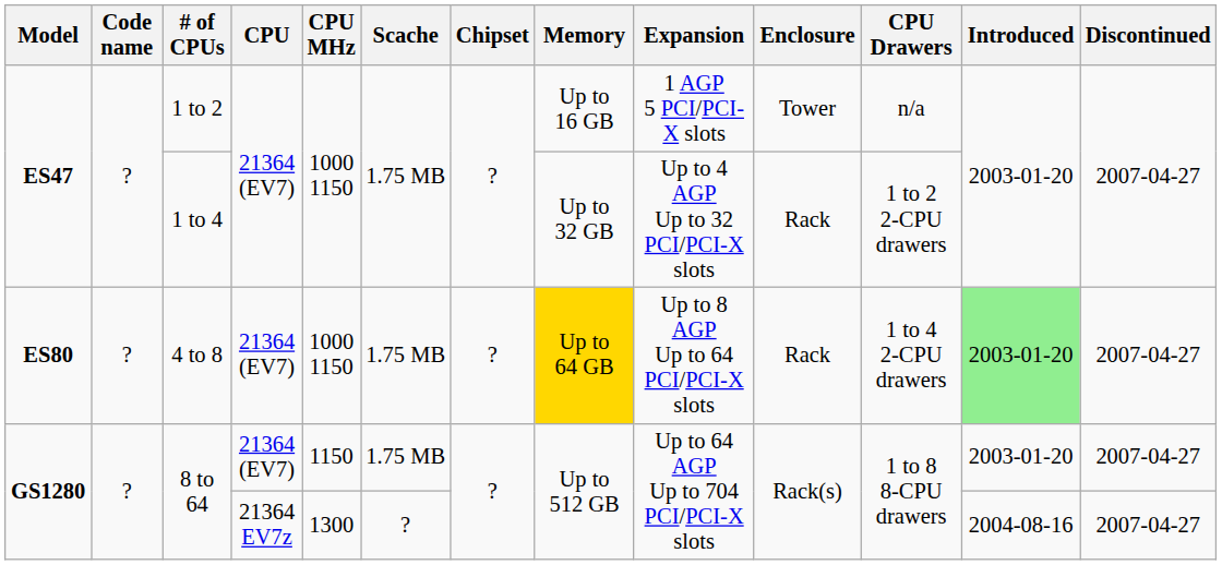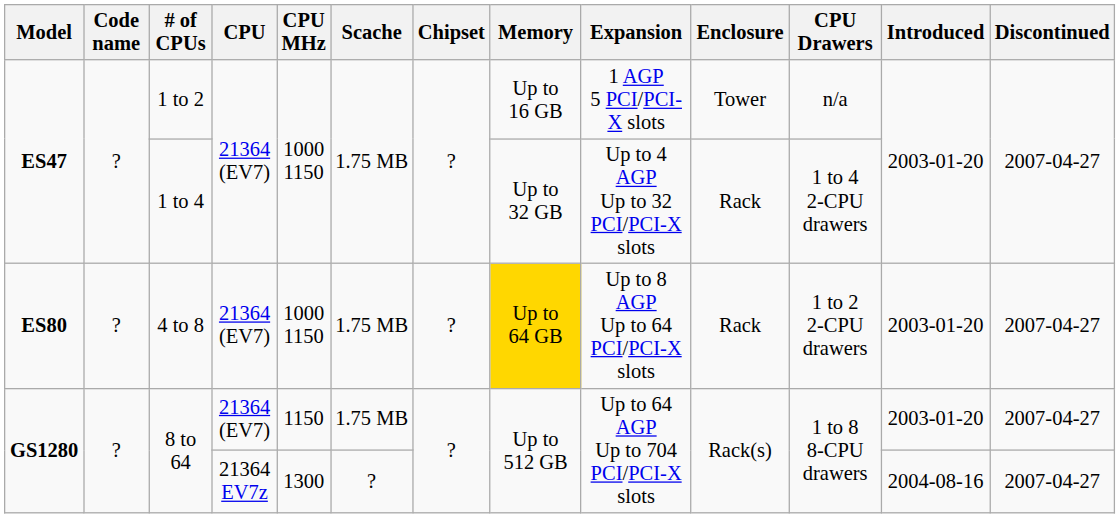 <table class="wikitable" style="text-align:center;">
 <tr>
 <th style="width:60px;">Model</th>
 <th style="width:80px;">Code name</th>
 <th style="width:60px;"># of<br>CPUs</th>
 <th style="width:60px;">CPU</th>
 <th style="width:30px;">CPU MHz</th>
 <th style="width:30px;">Scache</th>
 <th style="width:55px;">Chipset</th>
 <th style="width:95px;">Memory</th>
 <th style="width:115px;">Expansion</th>
 <th style="width:75px;">Enclosure</th>
 <th style="width:100px;">CPU Drawers</th>
 <th style="width:85px;">Introduced</th>
 <th style="width:85px;">Discontinued</th>
 </tr>
 <tr>
 <td rowspan="2"><strong>ES47</strong></td>
 <td rowspan="2">?</td>
 <td>1 to 2</td>
 <td rowspan="2"><a href='#'>21364</a><br>(EV7)</td>
 <td rowspan="2">1000<br>1150</td>
 <td rowspan="2">1.75 MB</td>
 <td rowspan="2">?</td>
 <td>Up to 16 GB</td>
 <td>1 <a href='#'>AGP</a><br>5 <a href='#'>PCI</a>/<a href='#'>PCI-X</a> slots</td>
 <td>Tower</td>
 <td>n/a</td>
 <td rowspan="2">2003-01-20</td>
 <td rowspan="2">2007-04-27</td>
 </tr>
 <tr>
 <td>1 to 4</td>
 <td>Up to 32 GB</td>
 <td>Up to 4 <a href='#'>AGP</a><br>Up to 32 <a href='#'>PCI</a>/<a href='#'>PCI-X</a> slots</td>
 <td>Rack</td>
-<td>1 to 2<br>2-CPU drawers</td>
+<td>1 to 4<br>2-CPU drawers</td>
 </tr>
 <tr>
 <td><strong>ES80</strong></td>
 <td>?</td>
 <td>4 to 8</td>
 <td><a href='#'>21364</a><br>(EV7)</td>
 <td>1000<br>1150</td>
 <td>1.75 MB</td>
 <td>?</td>
 <td style="background: gold;">Up to 64 GB</td>
 <td>Up to 8 <a href='#'>AGP</a><br>Up to 64 <a href='#'>PCI</a>/<a href='#'>PCI-X</a> slots</td>
 <td>Rack</td>
-<td>1 to 4<br>2-CPU drawers</td>
-<td style="background: lightgreen;">2003-01-20</td>
+<td>1 to 2<br>2-CPU drawers</td>
+<td>2003-01-20</td>
 <td>2007-04-27</td>
 </tr>
 <tr>
 <td rowspan="2"><strong>GS1280</strong></td>
 <td rowspan="2">?</td>
 <td rowspan="2">8 to 64</td>
 <td><a href='#'>21364</a><br>(EV7)</td>
 <td>1150</td>
 <td>1.75 MB</td>
 <td rowspan="2">?</td>
 <td rowspan="2">Up to 512 GB</td>
 <td rowspan="2">Up to 64 <a href='#'>AGP</a><br>Up to 704 <a href='#'>PCI</a>/<a href='#'>PCI-X</a> slots</td>
 <td rowspan="2">Rack(s)</td>
 <td rowspan="2">1 to 8<br>8-CPU drawers</td>
 <td>2003-01-20</td>
 <td>2007-04-27</td>
 </tr>
 <tr>
 <td>21364<br><a href='#'>EV7z</a></td>
 <td>1300</td>
 <td>?</td>
 <td>2004-08-16</td>
 <td>2007-04-27</td>
 </tr>
 </table>
